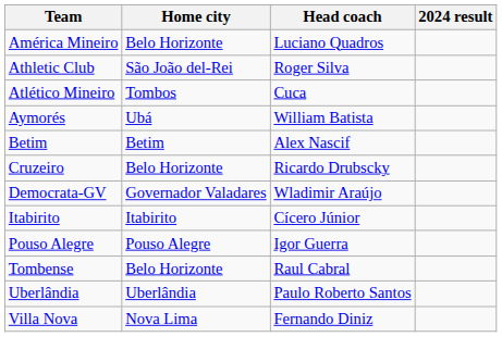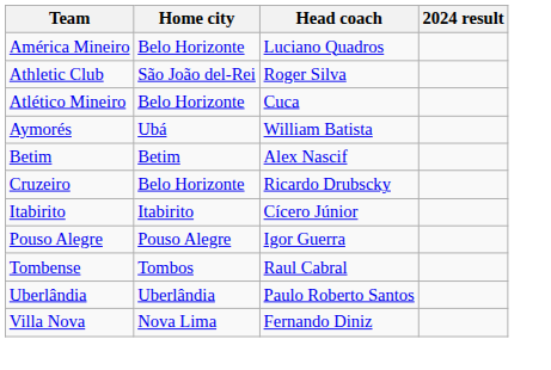 <table class="wikitable sortable">
 <tr>
 <th>Team</th>
 <th>Home city</th>
 <th>Head coach</th>
 <th>2024 result</th>
 </tr>
 <tr>
 <td><a href='#'>América Mineiro</a></td>
 <td><a href='#'>Belo Horizonte</a></td>
 <td><a href='#'>Luciano Quadros</a></td>
 <td></td>
 </tr>
 <tr>
 <td><a href='#'>Athletic Club</a></td>
 <td><a href='#'>São João del-Rei</a></td>
 <td><a href='#'>Roger Silva</a></td>
 <td></td>
 </tr>
 <tr>
 <td><a href='#'>Atlético Mineiro</a></td>
-<td><a href='#'>Tombos</a></td>
+<td><a href='#'>Belo Horizonte</a></td>
 <td><a href='#'>Cuca</a></td>
 <td></td>
 </tr>
 <tr>
 <td><a href='#'>Aymorés</a></td>
 <td><a href='#'>Ubá</a></td>
 <td><a href='#'>William Batista</a></td>
 <td></td>
 </tr>
 <tr>
 <td><a href='#'>Betim</a></td>
 <td><a href='#'>Betim</a></td>
 <td><a href='#'>Alex Nascif</a></td>
 <td></td>
 </tr>
 <tr>
 <td><a href='#'>Cruzeiro</a></td>
 <td><a href='#'>Belo Horizonte</a></td>
 <td><a href='#'>Ricardo Drubscky</a></td>
 <td></td>
 </tr>
 <tr>
-<td><a href='#'>Democrata-GV</a></td>
-<td><a href='#'>Governador Valadares</a></td>
-<td><a href='#'>Wladimir Araújo</a></td>
-<td></td>
-</tr>
-<tr>
 <td><a href='#'>Itabirito</a></td>
 <td><a href='#'>Itabirito</a></td>
 <td><a href='#'>Cícero Júnior</a></td>
 <td></td>
 </tr>
 <tr>
 <td><a href='#'>Pouso Alegre</a></td>
 <td><a href='#'>Pouso Alegre</a></td>
 <td><a href='#'>Igor Guerra</a></td>
 <td></td>
 </tr>
 <tr>
 <td><a href='#'>Tombense</a></td>
-<td><a href='#'>Belo Horizonte</a></td>
+<td><a href='#'>Tombos</a></td>
 <td><a href='#'>Raul Cabral</a></td>
 <td></td>
 </tr>
 <tr>
 <td><a href='#'>Uberlândia</a></td>
 <td><a href='#'>Uberlândia</a></td>
 <td><a href='#'>Paulo Roberto Santos</a></td>
 <td></td>
 </tr>
 <tr>
 <td><a href='#'>Villa Nova</a></td>
 <td><a href='#'>Nova Lima</a></td>
 <td><a href='#'>Fernando Diniz</a></td>
 <td></td>
 </tr>
 </table>
